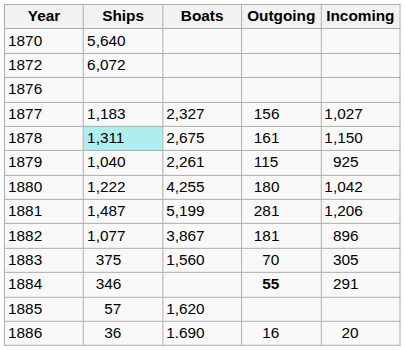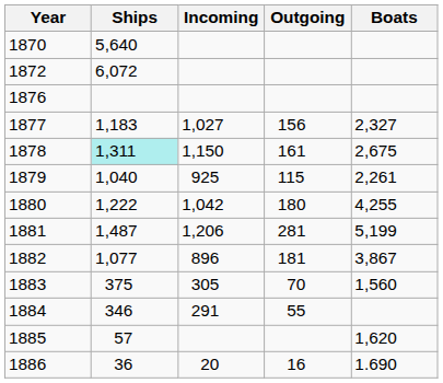 <table class="wikitable floatright">
 <tr>
 <th width="75">Year</th>
 <th width="75">Ships</th>
+<th width="75">Incoming</th>
+<th width="75">Outgoing</th>
 <th width="75">Boats</th>
-<th width="75">Outgoing</th>
-<th width="75">Incoming</th>
 </tr>
 <tr>
 <td>1870</td>
 <td>5,640</td>
 <td></td>
 <td></td>
 <td></td>
 </tr>
 <tr>
 <td>1872</td>
 <td>6,072</td>
 <td></td>
 <td></td>
 <td></td>
 </tr>
 <tr>
 <td>1876</td>
 <td></td>
 <td></td>
 <td></td>
 <td></td>
 </tr>
 <tr>
 <td>1877</td>
 <td>1,183</td>
+<td>1,027</td>
+<td>  156</td>
 <td>2,327</td>
-<td>  156</td>
-<td>1,027</td>
 </tr>
 <tr>
 <td>1878</td>
 <td style="background: paleturquoise;">1,311</td>
+<td>1,150</td>
+<td>  161</td>
 <td>2,675</td>
-<td>  161</td>
-<td>1,150</td>
 </tr>
 <tr>
 <td>1879</td>
 <td>1,040</td>
+<td>  925</td>
+<td>  115</td>
 <td>2,261</td>
-<td>  115</td>
-<td>  925</td>
 </tr>
 <tr>
 <td>1880</td>
 <td>1,222</td>
+<td>1,042</td>
+<td>  180</td>
 <td>4,255</td>
-<td>  180</td>
-<td>1,042</td>
 </tr>
 <tr>
 <td>1881</td>
 <td>1,487</td>
+<td>1,206</td>
+<td>  281</td>
 <td>5,199</td>
-<td>  281</td>
-<td>1,206</td>
 </tr>
 <tr>
 <td>1882</td>
 <td>1,077</td>
+<td>  896</td>
+<td>  181</td>
 <td>3,867</td>
-<td>  181</td>
-<td>  896</td>
 </tr>
 <tr>
 <td>1883</td>
 <td>  375</td>
+<td>  305</td>
+<td>    70</td>
 <td>1,560</td>
-<td>    70</td>
-<td>  305</td>
 </tr>
 <tr>
 <td>1884</td>
 <td>  346</td>
+<td>  291</td>
+<td>    55</td>
 <td></td>
-<td><strong>    55</strong></td>
-<td>  291</td>
 </tr>
 <tr>
 <td>1885</td>
 <td>    57</td>
-<td>1,620</td>
 <td></td>
 <td></td>
+<td>1,620</td>
 </tr>
 <tr>
 <td>1886</td>
 <td>    36</td>
+<td>    20</td>
+<td>    16</td>
 <td>1.690</td>
-<td>    16</td>
-<td>    20</td>
 </tr>
 </table>
